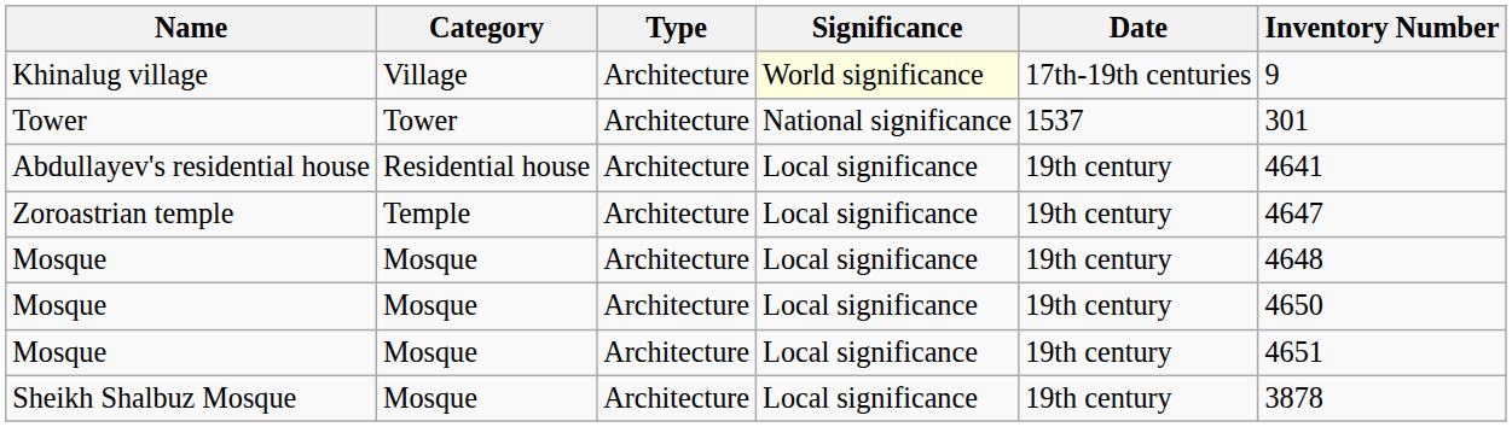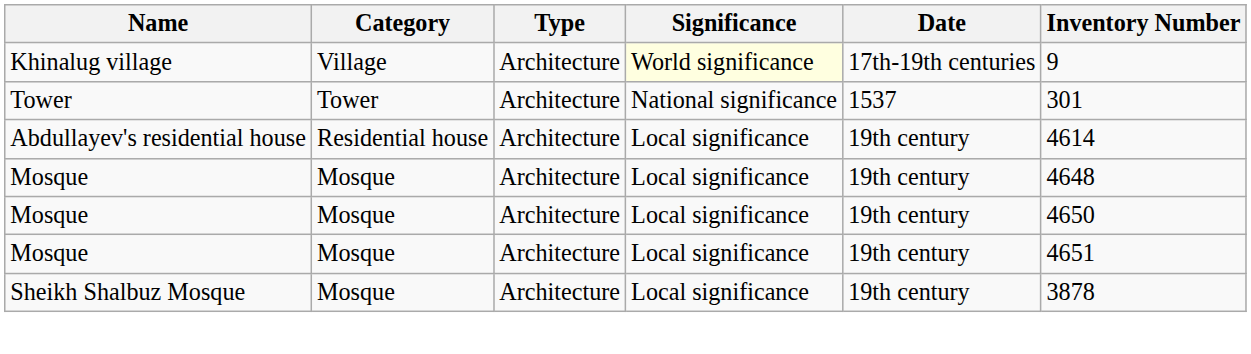 <table class="wikitable">
 <tr>
 <th>Name</th>
 <th>Category</th>
 <th>Type</th>
 <th>Significance</th>
 <th>Date</th>
 <th>Inventory Number</th>
 </tr>
 <tr>
 <td>Khinalug village</td>
 <td>Village</td>
 <td>Architecture</td>
 <td style="background: lightyellow;">World significance</td>
 <td>17th-19th centuries</td>
 <td>9</td>
 </tr>
 <tr>
 <td>Tower</td>
 <td>Tower</td>
 <td>Architecture</td>
 <td>National significance</td>
 <td>1537</td>
 <td>301</td>
 </tr>
 <tr>
 <td>Abdullayev's residential house</td>
 <td>Residential house</td>
 <td>Architecture</td>
 <td>Local significance</td>
 <td>19th century</td>
-<td>4641</td>
-</tr>
-<tr>
-<td>Zoroastrian temple</td>
-<td>Temple</td>
-<td>Architecture</td>
-<td>Local significance</td>
-<td>19th century</td>
-<td>4647</td>
+<td>4614</td>
 </tr>
 <tr>
 <td>Mosque</td>
 <td>Mosque</td>
 <td>Architecture</td>
 <td>Local significance</td>
 <td>19th century</td>
 <td>4648</td>
 </tr>
 <tr>
 <td>Mosque</td>
 <td>Mosque</td>
 <td>Architecture</td>
 <td>Local significance</td>
 <td>19th century</td>
 <td>4650</td>
 </tr>
 <tr>
 <td>Mosque</td>
 <td>Mosque</td>
 <td>Architecture</td>
 <td>Local significance</td>
 <td>19th century</td>
 <td>4651</td>
 </tr>
 <tr>
 <td>Sheikh Shalbuz Mosque</td>
 <td>Mosque</td>
 <td>Architecture</td>
 <td>Local significance</td>
 <td>19th century</td>
 <td>3878</td>
 </tr>
 </table>
